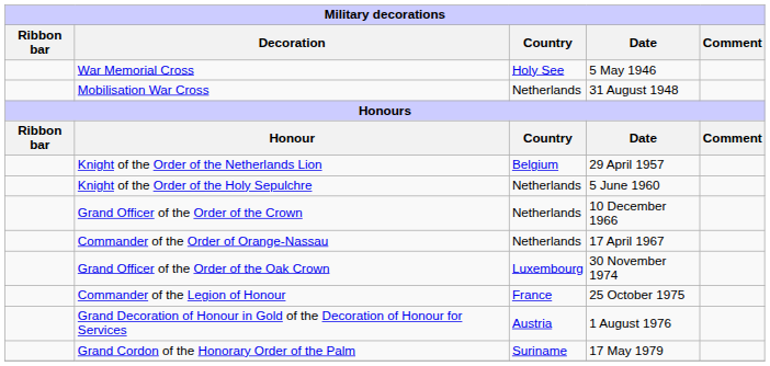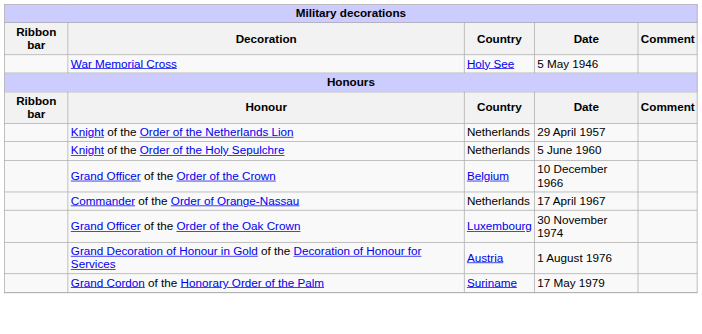 <table class="wikitable" style="width:60%;">
 <tr style="background:#ccf; text-align:center;">
 <td colspan=5><strong>Military decorations</strong></td>
 </tr>
 <tr>
 <th style="width:80px;">Ribbon bar</th>
 <th>Decoration</th>
 <th>Country</th>
 <th>Date</th>
 <th>Comment</th>
 </tr>
 <tr>
 <td></td>
 <td><a href='#'>War Memorial Cross</a></td>
 <td><a href='#'>Holy See</a></td>
 <td>5 May 1946</td>
 <td></td>
 </tr>
-<tr>
-<td></td>
-<td><a href='#'>Mobilisation War Cross</a></td>
-<td>Netherlands</td>
-<td>31 August 1948</td>
-<td></td>
-</tr>
 <tr style="background:#ccf; text-align:center;">
 <td colspan=5><strong>Honours</strong></td>
 </tr>
 <tr>
 <th style="width:80px;">Ribbon bar</th>
 <th>Honour</th>
 <th>Country</th>
 <th>Date</th>
 <th>Comment</th>
 </tr>
 <tr>
 <td></td>
 <td><a href='#'>Knight</a> of the <a href='#'>Order of the Netherlands Lion</a></td>
-<td><a href='#'>Belgium</a></td>
+<td>Netherlands</td>
 <td>29 April 1957</td>
 <td></td>
 </tr>
 <tr>
 <td></td>
 <td><a href='#'>Knight</a> of the <a href='#'>Order of the Holy Sepulchre</a></td>
 <td>Netherlands</td>
 <td>5 June 1960</td>
 <td></td>
 </tr>
 <tr>
 <td></td>
 <td><a href='#'>Grand Officer</a> of the <a href='#'>Order of the Crown</a></td>
-<td>Netherlands</td>
+<td><a href='#'>Belgium</a></td>
 <td>10 December 1966</td>
 <td></td>
 </tr>
 <tr>
 <td></td>
 <td><a href='#'>Commander</a> of the <a href='#'>Order of Orange-Nassau</a></td>
 <td>Netherlands</td>
 <td>17 April 1967</td>
 <td></td>
 </tr>
 <tr>
 <td></td>
 <td><a href='#'>Grand Officer</a> of the <a href='#'>Order of the Oak Crown</a></td>
 <td><a href='#'>Luxembourg</a></td>
 <td>30 November 1974</td>
 <td></td>
 </tr>
 <tr>
 <td></td>
-<td><a href='#'>Commander</a> of the <a href='#'>Legion of Honour</a></td>
-<td><a href='#'>France</a></td>
-<td>25 October 1975</td>
-<td></td>
-</tr>
-<tr>
-<td></td>
 <td><a href='#'>Grand Decoration of Honour in Gold</a> of the <a href='#'>Decoration of Honour for Services</a></td>
 <td><a href='#'>Austria</a></td>
 <td>1 August 1976</td>
 <td></td>
 </tr>
 <tr>
 <td></td>
 <td><a href='#'>Grand Cordon</a> of the <a href='#'>Honorary Order of the Palm</a></td>
 <td><a href='#'>Suriname</a></td>
 <td>17 May 1979</td>
 <td></td>
 </tr>
 <tr>
 </tr>
 </table>
